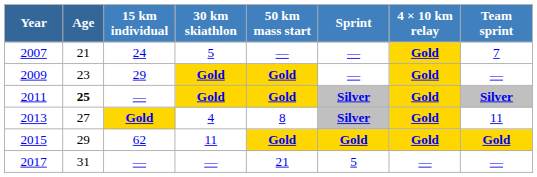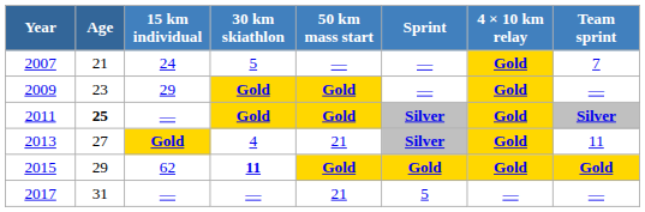 <table class="wikitable" style="font-size:95%; text-align:center; border:grey solid 1px; border-collapse:collapse; background:#ffffff;">
 <tr>
 <th style="background-color:#369; color:white; width:60px;"> Year </th>
 <th style="background-color:#369; color:white; width:40px;"> Age </th>
 <th style="background-color:#4180be; color:white; width:75px;"> 15 km <br> individual </th>
 <th style="background-color:#4180be; color:white; width:75px;"> 30 km <br> skiathlon </th>
 <th style="background-color:#4180be; color:white; width:75px;"> 50 km <br> mass start </th>
 <th style="background-color:#4180be; color:white; width:75px;"> Sprint </th>
 <th style="background-color:#4180be; color:white; width:75px;"> 4 × 10 km <br> relay </th>
 <th style="background-color:#4180be; color:white; width:75px;"> Team <br> sprint </th>
 </tr>
 <tr>
 <td><a href='#'>2007</a></td>
 <td>21</td>
 <td><a href='#'>24</a></td>
 <td><a href='#'>5</a></td>
 <td><a href='#'>—</a></td>
 <td><a href='#'>—</a></td>
 <td style="background-color: gold;"><a href='#'><strong>Gold</strong></a></td>
 <td><a href='#'>7</a></td>
 </tr>
 <tr>
 <td><a href='#'>2009</a></td>
 <td>23</td>
 <td><a href='#'>29</a></td>
 <td style="background-color: gold;"><a href='#'><strong>Gold</strong></a></td>
 <td style="background-color: gold;"><a href='#'><strong>Gold</strong></a></td>
 <td><a href='#'>—</a></td>
 <td style="background-color: gold;"><a href='#'><strong>Gold</strong></a></td>
 <td><a href='#'>—</a></td>
 </tr>
 <tr>
 <td><a href='#'>2011</a></td>
 <td><strong>25</strong></td>
 <td><a href='#'>—</a></td>
 <td style="background-color: gold;"><a href='#'><strong>Gold</strong></a></td>
 <td style="background-color: gold;"><a href='#'><strong>Gold</strong></a></td>
 <td style="background-color: silver;"><a href='#'><strong>Silver</strong></a></td>
 <td style="background-color: gold;"><a href='#'><strong>Gold</strong></a></td>
 <td style="background-color: silver;"><a href='#'><strong>Silver</strong></a></td>
 </tr>
 <tr>
 <td><a href='#'>2013</a></td>
 <td>27</td>
 <td style="background-color: gold;"><a href='#'><strong>Gold</strong></a></td>
 <td><a href='#'>4</a></td>
-<td><a href='#'>8</a></td>
+<td><a href='#'>21</a></td>
 <td style="background-color: silver;"><a href='#'><strong>Silver</strong></a></td>
 <td style="background-color: gold;"><a href='#'><strong>Gold</strong></a></td>
 <td><a href='#'>11</a></td>
 </tr>
 <tr>
 <td><a href='#'>2015</a></td>
 <td>29</td>
 <td><a href='#'>62</a></td>
-<td><a href='#'>11</a></td>
+<td><strong><a href='#'>11</a></strong></td>
 <td style="background-color: gold;"><a href='#'><strong>Gold</strong></a></td>
 <td style="background-color: gold;"><a href='#'><strong>Gold</strong></a></td>
 <td style="background-color: gold;"><a href='#'><strong>Gold</strong></a></td>
 <td style="background-color: gold;"><a href='#'><strong>Gold</strong></a></td>
 </tr>
 <tr>
 <td><a href='#'>2017</a></td>
 <td>31</td>
 <td><a href='#'>—</a></td>
 <td><a href='#'>—</a></td>
 <td><a href='#'>21</a></td>
 <td><a href='#'>5</a></td>
 <td><a href='#'>—</a></td>
 <td><a href='#'>—</a></td>
 </tr>
 </table>
